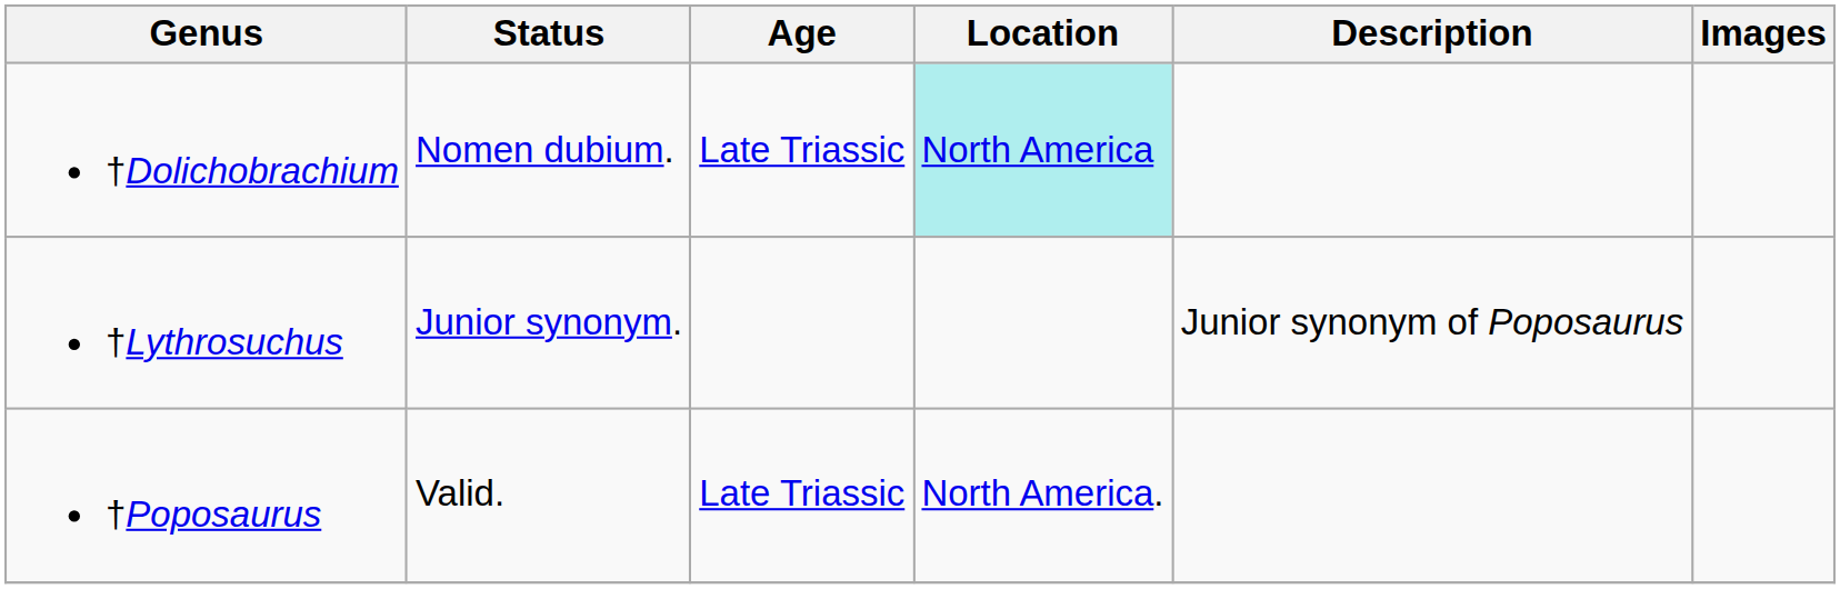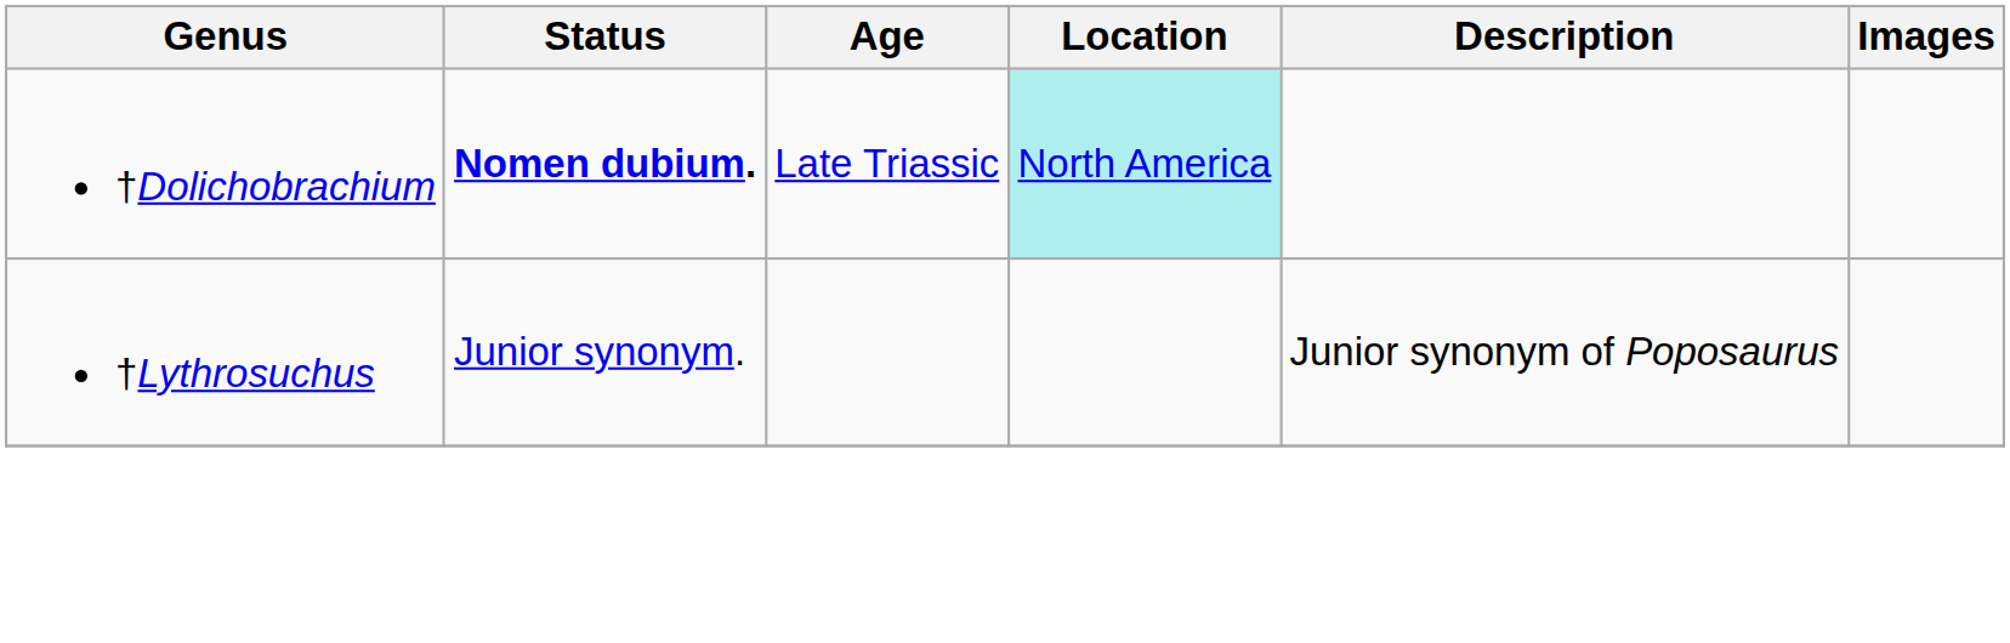 <table class="wikitable sortable" align="center">
 <tr>
 <th>Genus</th>
 <th>Status</th>
 <th>Age</th>
 <th>Location</th>
 <th class="unsortable">Description</th>
 <th class="unsortable">Images</th>
 </tr>
 <tr>
 <td><br><ul><li>†<em><a href='#'>Dolichobrachium</a></em></li></ul></td>
-<td><a href='#'>Nomen dubium</a>.</td>
+<td><strong><a href='#'>Nomen dubium</a>.</strong></td>
 <td><a href='#'>Late Triassic</a></td>
 <td style="background: paleturquoise;"><a href='#'>North America</a></td>
 <td></td>
 <td></td>
 </tr>
 <tr>
 <td><br><ul><li>†<em><a href='#'>Lythrosuchus</a></em></li></ul></td>
 <td><a href='#'>Junior synonym</a>.</td>
 <td></td>
 <td></td>
 <td>Junior synonym of <em>Poposaurus</em></td>
 <td></td>
 </tr>
 <tr>
-<td><br><ul><li>†<em><a href='#'>Poposaurus</a></em></li></ul></td>
-<td>Valid.</td>
-<td><a href='#'>Late Triassic</a></td>
-<td><a href='#'>North America</a>.</td>
-<td></td>
-<td></td>
-</tr>
-<tr>
 </tr>
 </table>
